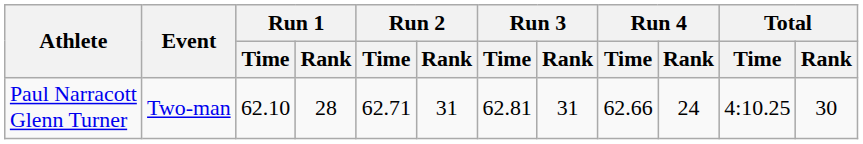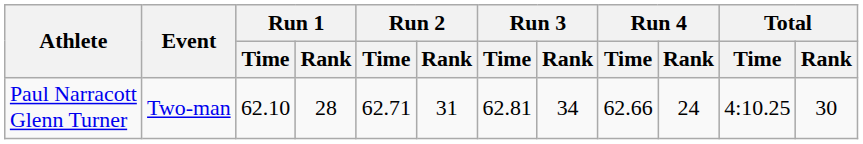 <table class="wikitable" style="font-size:90%">
 <tr>
 <th rowspan="2">Athlete</th>
 <th rowspan="2">Event</th>
 <th colspan="2">Run 1</th>
 <th colspan="2">Run 2</th>
 <th colspan="2">Run 3</th>
 <th colspan="2">Run 4</th>
 <th colspan="2">Total</th>
 </tr>
 <tr>
 <th>Time</th>
 <th>Rank</th>
 <th>Time</th>
 <th>Rank</th>
 <th>Time</th>
 <th>Rank</th>
 <th>Time</th>
 <th>Rank</th>
 <th>Time</th>
 <th>Rank</th>
 </tr>
 <tr align="center">
 <td align="left"><a href='#'>Paul Narracott</a><br><a href='#'>Glenn Turner</a></td>
 <td align="left" rowspan=2><a href='#'>Two-man</a></td>
 <td>62.10</td>
 <td>28</td>
 <td>62.71</td>
 <td>31</td>
 <td>62.81</td>
-<td>31</td>
+<td>34</td>
 <td>62.66</td>
 <td>24</td>
 <td>4:10.25</td>
 <td>30</td>
 </tr>
 </table>
